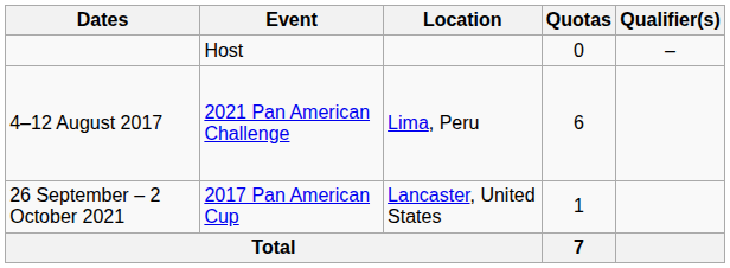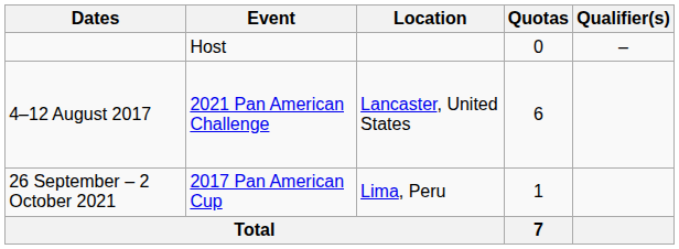 <table class="wikitable">
 <tr>
 <th>Dates</th>
 <th>Event</th>
 <th>Location</th>
 <th>Quotas</th>
 <th>Qualifier(s)</th>
 </tr>
 <tr>
 <td></td>
 <td>Host</td>
 <td></td>
 <td align=center>0</td>
 <td align=center>–</td>
 </tr>
 <tr>
 <td>4–12 August 2017</td>
 <td><a href='#'>2021 Pan American Challenge</a></td>
-<td><a href='#'>Lima</a>, Peru</td>
+<td><a href='#'>Lancaster</a>, United States</td>
 <td align=center>6</td>
 <td><br><br><br><br><br></td>
 </tr>
 <tr>
 <td>26 September – 2 October 2021</td>
 <td><a href='#'>2017 Pan American Cup</a></td>
-<td><a href='#'>Lancaster</a>, United States</td>
+<td><a href='#'>Lima</a>, Peru</td>
 <td align=center>1</td>
 <td><br><s></s></td>
 </tr>
 <tr>
 <th colspan=3>Total</th>
 <th>7</th>
 <th></th>
 </tr>
 </table>
